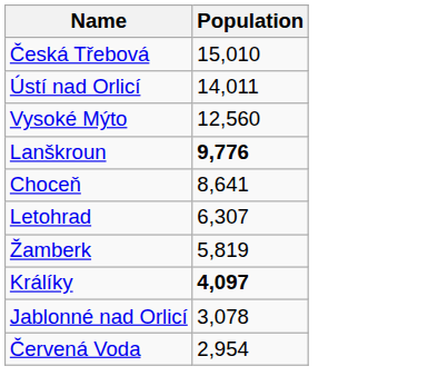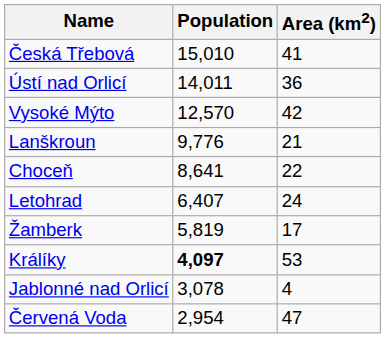 <table class="wikitable sortable">
 <tr>
 <th>Name</th>
 <th>Population</th>
+<th>Area (km<sup>2</sup>)</th>
 </tr>
 <tr>
 <td><a href='#'>Česká Třebová</a></td>
 <td>15,010</td>
+<td>41</td>
 </tr>
 <tr>
 <td><a href='#'>Ústí nad Orlicí</a></td>
 <td>14,011</td>
+<td>36</td>
 </tr>
 <tr>
 <td><a href='#'>Vysoké Mýto</a></td>
-<td>12,560</td>
+<td>12,570</td>
+<td>42</td>
 </tr>
 <tr>
 <td><a href='#'>Lanškroun</a></td>
-<td><strong>9,776</strong></td>
+<td>9,776</td>
+<td>21</td>
 </tr>
 <tr>
 <td><a href='#'>Choceň</a></td>
 <td>8,641</td>
+<td>22</td>
 </tr>
 <tr>
 <td><a href='#'>Letohrad</a></td>
-<td>6,307</td>
+<td>6,407</td>
+<td>24</td>
 </tr>
 <tr>
 <td><a href='#'>Žamberk</a></td>
 <td>5,819</td>
+<td>17</td>
 </tr>
 <tr>
 <td><a href='#'>Králíky</a></td>
 <td><strong>4,097</strong></td>
+<td>53</td>
 </tr>
 <tr>
 <td><a href='#'>Jablonné nad Orlicí</a></td>
 <td>3,078</td>
+<td>4</td>
 </tr>
 <tr>
 <td><a href='#'>Červená Voda</a></td>
 <td>2,954</td>
+<td>47</td>
 </tr>
 </table>
